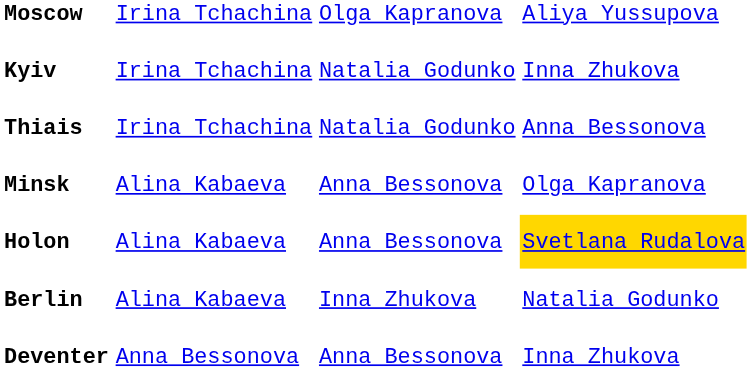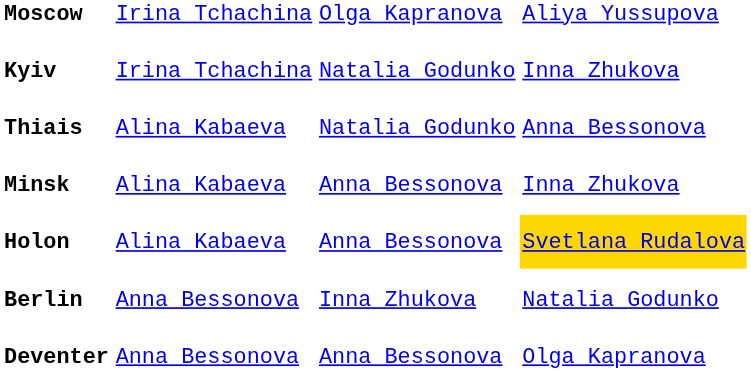 <table>
 <tr>
 <th scope=row style="text-align:left">Moscow</th>
 <td style="height:30px;"> <a href='#'>Irina Tchachina</a></td>
 <td style="height:30px;"> <a href='#'>Olga Kapranova</a></td>
 <td style="height:30px;"> <a href='#'>Aliya Yussupova</a></td>
 </tr>
 <tr>
 <th scope=row style="text-align:left">Kyiv</th>
 <td style="height:30px;"> <a href='#'>Irina Tchachina</a></td>
 <td style="height:30px;"> <a href='#'>Natalia Godunko</a></td>
 <td style="height:30px;"> <a href='#'>Inna Zhukova</a></td>
 </tr>
 <tr>
 <th scope=row style="text-align:left">Thiais</th>
-<td style="height:30px;"> <a href='#'>Irina Tchachina</a></td>
+<td style="height:30px;"> <a href='#'>Alina Kabaeva</a></td>
 <td style="height:30px;"> <a href='#'>Natalia Godunko</a></td>
 <td style="height:30px;"> <a href='#'>Anna Bessonova</a></td>
 </tr>
 <tr>
 <th scope=row style="text-align:left">Minsk</th>
 <td style="height:30px;"> <a href='#'>Alina Kabaeva</a></td>
 <td style="height:30px;"> <a href='#'>Anna Bessonova</a></td>
-<td style="height:30px;"> <a href='#'>Olga Kapranova</a></td>
+<td style="height:30px;"> <a href='#'>Inna Zhukova</a></td>
 </tr>
 <tr>
 <th scope=row style="text-align:left">Holon</th>
 <td style="height:30px;"> <a href='#'>Alina Kabaeva</a></td>
 <td style="height:30px;"> <a href='#'>Anna Bessonova</a></td>
 <td style="background: gold; height:30px;"> <a href='#'>Svetlana Rudalova</a></td>
 </tr>
 <tr>
 <th scope=row style="text-align:left">Berlin</th>
-<td style="height:30px;"> <a href='#'>Alina Kabaeva</a></td>
+<td style="height:30px;"> <a href='#'>Anna Bessonova</a></td>
 <td style="height:30px;"> <a href='#'>Inna Zhukova</a></td>
 <td style="height:30px;"> <a href='#'>Natalia Godunko</a></td>
 </tr>
 <tr>
 <th scope=row style="text-align:left">Deventer</th>
 <td style="height:30px;"> <a href='#'>Anna Bessonova</a></td>
 <td style="height:30px;"> <a href='#'>Anna Bessonova</a></td>
-<td style="height:30px;"> <a href='#'>Inna Zhukova</a></td>
+<td style="height:30px;"> <a href='#'>Olga Kapranova</a></td>
 </tr>
 <tr>
 </tr>
 </table>
